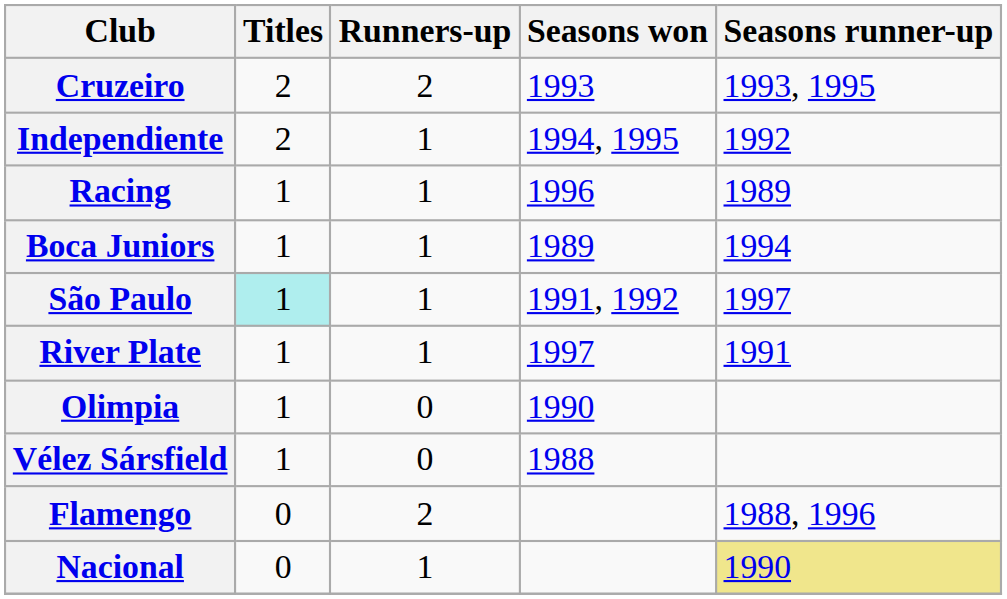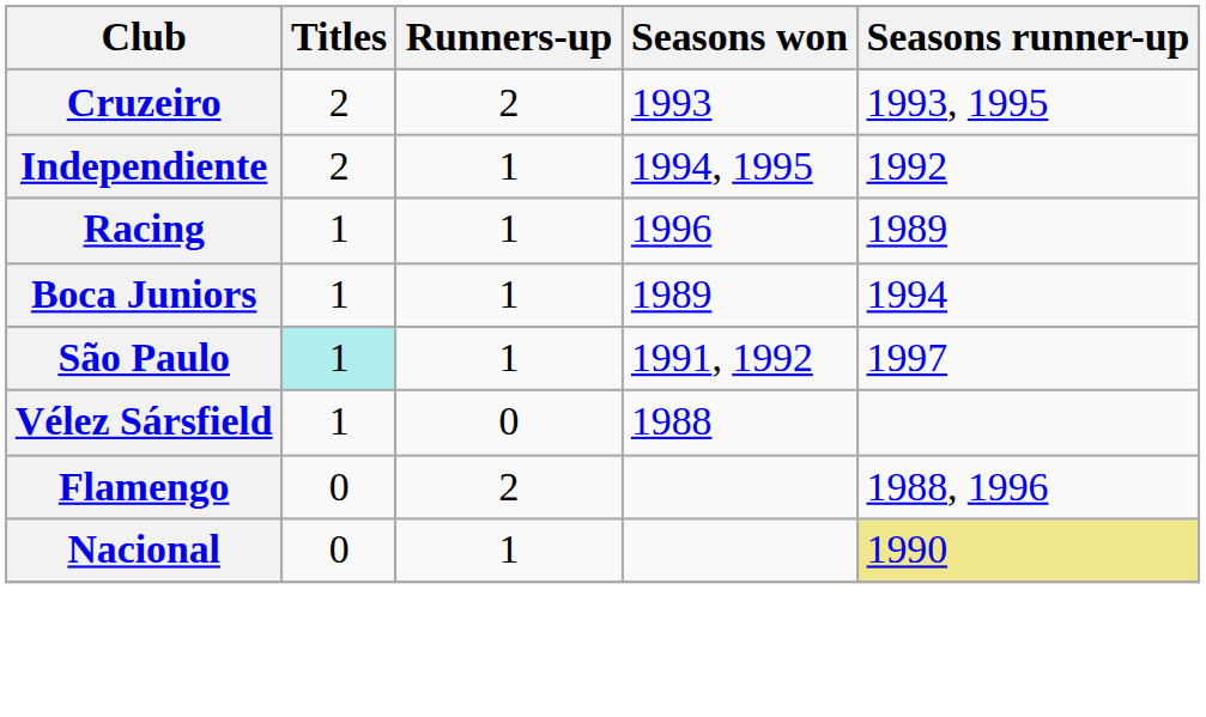 <table class="wikitable sortable plainrowheaders">
 <tr>
 <th scope=col>Club</th>
 <th scope=col>Titles</th>
 <th scope=col>Runners-up</th>
 <th scope=col>Seasons won</th>
 <th scope=col>Seasons runner-up</th>
 </tr>
 <tr>
 <th scope=row> <a href='#'>Cruzeiro</a></th>
 <td align=center>2</td>
 <td align=center>2</td>
 <td><a href='#'>1993</a></td>
 <td><a href='#'>1993</a>, <a href='#'>1995</a></td>
 </tr>
 <tr>
 <th scope=row> <a href='#'>Independiente</a></th>
 <td align=center>2</td>
 <td align=center>1</td>
 <td><a href='#'>1994</a>, <a href='#'>1995</a></td>
 <td><a href='#'>1992</a></td>
 </tr>
 <tr>
 <th scope=row> <a href='#'>Racing</a></th>
 <td align=center>1</td>
 <td align=center>1</td>
 <td><a href='#'>1996</a></td>
 <td><a href='#'>1989</a></td>
 </tr>
 <tr>
 <th scope=row> <a href='#'>Boca Juniors</a></th>
 <td align=center>1</td>
 <td align=center>1</td>
 <td><a href='#'>1989</a></td>
 <td><a href='#'>1994</a></td>
 </tr>
 <tr>
 <th scope=row> <a href='#'>São Paulo</a></th>
 <td align=center style="background: paleturquoise;">1</td>
 <td align=center>1</td>
 <td><a href='#'>1991</a>, <a href='#'>1992</a></td>
 <td><a href='#'>1997</a></td>
 </tr>
 <tr>
-<th scope=row> <a href='#'>River Plate</a></th>
-<td align=center>1</td>
-<td align=center>1</td>
-<td><a href='#'>1997</a></td>
-<td><a href='#'>1991</a></td>
-</tr>
-<tr>
-<th scope=row> <a href='#'>Olimpia</a></th>
-<td align=center>1</td>
-<td align=center>0</td>
-<td><a href='#'>1990</a></td>
-<td></td>
-</tr>
-<tr>
 <th scope=row> <a href='#'>Vélez Sársfield</a></th>
 <td align=center>1</td>
 <td align=center>0</td>
 <td><a href='#'>1988</a></td>
 <td></td>
 </tr>
 <tr>
 <th scope=row> <a href='#'>Flamengo</a></th>
 <td align=center>0</td>
 <td align=center>2</td>
 <td></td>
 <td><a href='#'>1988</a>, <a href='#'>1996</a></td>
 </tr>
 <tr>
 <th scope=row> <a href='#'>Nacional</a></th>
 <td align=center>0</td>
 <td align=center>1</td>
 <td></td>
 <td style="background: khaki;"><a href='#'>1990</a></td>
 </tr>
 <tr>
 </tr>
 </table>
